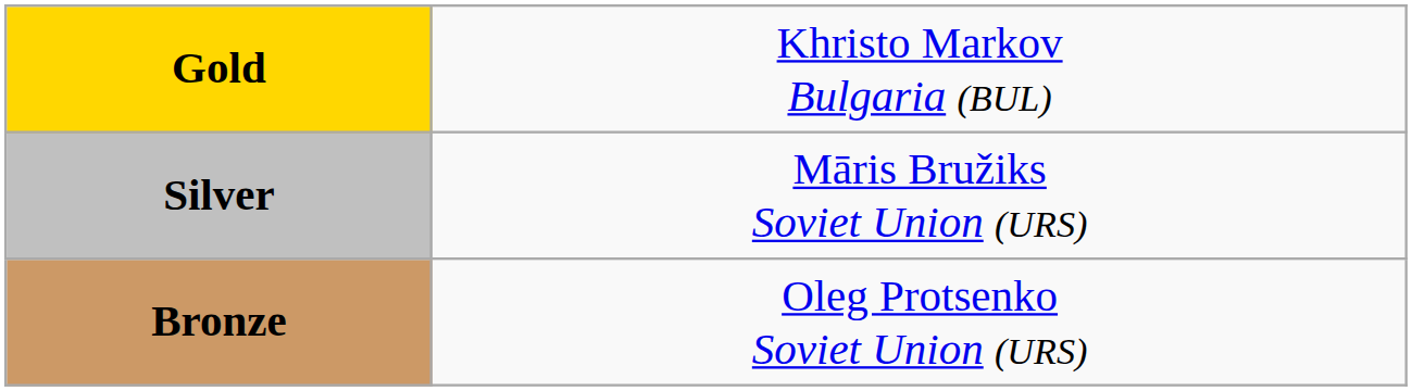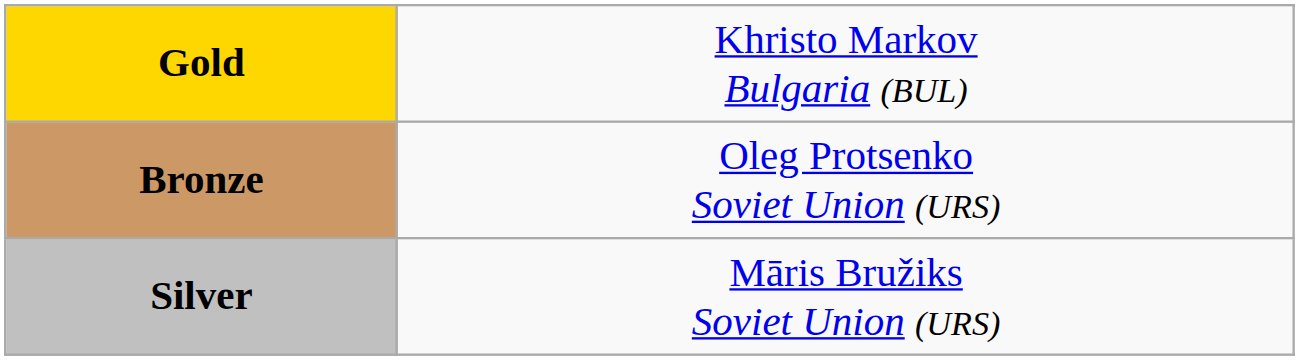 <table class="wikitable" style=" text-align:center; font-size:110%;" width="35%">
 <tr>
 <td bgcolor="gold"><strong>Gold</strong></td>
 <td> <a href='#'>Khristo Markov</a><br><em><a href='#'>Bulgaria</a> <small>(BUL)</small></em></td>
 </tr>
 <tr>
+<td bgcolor="CC9966"><strong>Bronze</strong></td>
+<td> <a href='#'>Oleg Protsenko</a><br><em><a href='#'>Soviet Union</a> <small>(URS)</small></em></td>
+</tr>
+<tr>
 <td bgcolor="silver"><strong>Silver</strong></td>
 <td> <a href='#'>Māris Bružiks</a><br><em><a href='#'>Soviet Union</a> <small>(URS)</small></em></td>
 </tr>
-<tr>
-<td bgcolor="CC9966"><strong>Bronze</strong></td>
-<td> <a href='#'>Oleg Protsenko</a><br><em><a href='#'>Soviet Union</a> <small>(URS)</small></em></td>
-</tr>
 </table>
